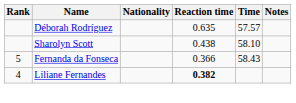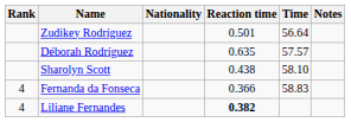 <table class="wikitable sortable" style="text-align:center">
 <tr>
 <th>Rank</th>
 <th>Name</th>
 <th>Nationality</th>
 <th>Reaction time</th>
 <th>Time</th>
 <th>Notes</th>
+</tr>
+<tr>
+<td></td>
+<td align=left><a href='#'>Zudikey Rodríguez</a></td>
+<td align=left></td>
+<td>0.501</td>
+<td>56.64</td>
+<td></td>
 </tr>
 <tr>
 <td></td>
 <td align=left><a href='#'>Déborah Rodríguez</a></td>
 <td align=left></td>
 <td>0.635</td>
 <td>57.57</td>
 <td></td>
 </tr>
 <tr>
 <td></td>
 <td align=left><a href='#'>Sharolyn Scott</a></td>
 <td align=left></td>
 <td>0.438</td>
 <td>58.10</td>
 <td></td>
 </tr>
 <tr>
-<td>5</td>
+<td>4</td>
 <td align=left><a href='#'>Fernanda da Fonseca</a></td>
 <td align=left></td>
 <td>0.366</td>
-<td>58.43</td>
+<td>58.83</td>
 <td></td>
 </tr>
 <tr>
 <td>4</td>
 <td align=left><a href='#'>Liliane Fernandes</a></td>
 <td align=left></td>
 <td><strong>0.382</strong></td>
 <td></td>
 <td></td>
 </tr>
 </table>
